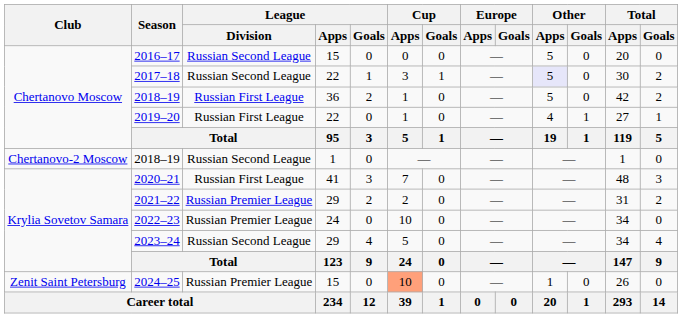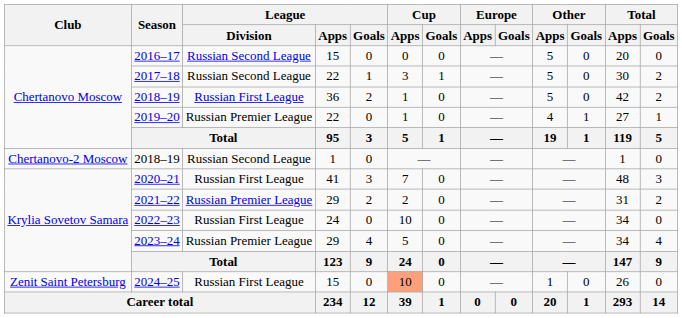 <table class="wikitable" style="text-align: center;">
 <tr>
 <th rowspan="2">Club</th>
 <th rowspan="2">Season</th>
 <th colspan="3">League</th>
 <th colspan="2">Cup</th>
 <th colspan="2">Europe</th>
 <th colspan="2">Other</th>
 <th colspan="2">Total</th>
 </tr>
 <tr>
 <th>Division</th>
 <th>Apps</th>
 <th>Goals</th>
 <th>Apps</th>
 <th>Goals</th>
 <th>Apps</th>
 <th>Goals</th>
 <th>Apps</th>
 <th>Goals</th>
 <th>Apps</th>
 <th>Goals</th>
 </tr>
 <tr>
 <td rowspan="5"><a href='#'>Chertanovo Moscow</a></td>
 <td><a href='#'>2016–17</a></td>
 <td><a href='#'>Russian Second League</a></td>
 <td>15</td>
 <td>0</td>
 <td>0</td>
 <td>0</td>
 <td colspan="2">—</td>
 <td>5</td>
 <td>0</td>
 <td>20</td>
 <td>0</td>
 </tr>
 <tr>
 <td><a href='#'>2017–18</a></td>
 <td>Russian Second League</td>
 <td>22</td>
 <td>1</td>
 <td>3</td>
 <td>1</td>
 <td colspan="2">—</td>
-<td style="background: lavender;">5</td>
+<td>5</td>
 <td>0</td>
 <td>30</td>
 <td>2</td>
 </tr>
 <tr>
 <td><a href='#'>2018–19</a></td>
 <td><a href='#'>Russian First League</a></td>
 <td>36</td>
 <td>2</td>
 <td>1</td>
 <td>0</td>
 <td colspan="2">—</td>
 <td>5</td>
 <td>0</td>
 <td>42</td>
 <td>2</td>
 </tr>
 <tr>
 <td><a href='#'>2019–20</a></td>
-<td>Russian First League</td>
+<td>Russian Premier League</td>
 <td>22</td>
 <td>0</td>
 <td>1</td>
 <td>0</td>
 <td colspan="2">—</td>
 <td>4</td>
 <td>1</td>
 <td>27</td>
 <td>1</td>
 </tr>
 <tr>
 <th colspan=2>Total</th>
 <th>95</th>
 <th>3</th>
 <th>5</th>
 <th>1</th>
 <th colspan="2">—</th>
 <th>19</th>
 <th>1</th>
 <th>119</th>
 <th>5</th>
 </tr>
 <tr>
 <td><a href='#'>Chertanovo-2 Moscow</a></td>
 <td>2018–19</td>
 <td>Russian Second League</td>
 <td>1</td>
 <td>0</td>
 <td colspan="2">—</td>
 <td colspan="2">—</td>
 <td colspan="2">—</td>
 <td>1</td>
 <td>0</td>
 </tr>
 <tr>
 <td rowspan="5"><a href='#'>Krylia Sovetov Samara</a></td>
 <td><a href='#'>2020–21</a></td>
 <td>Russian First League</td>
 <td>41</td>
 <td>3</td>
 <td>7</td>
 <td>0</td>
 <td colspan="2">—</td>
 <td colspan="2">—</td>
 <td>48</td>
 <td>3</td>
 </tr>
 <tr>
 <td><a href='#'>2021–22</a></td>
 <td><a href='#'>Russian Premier League</a></td>
 <td>29</td>
 <td>2</td>
 <td>2</td>
 <td>0</td>
 <td colspan="2">—</td>
 <td colspan="2">—</td>
 <td>31</td>
 <td>2</td>
 </tr>
 <tr>
 <td><a href='#'>2022–23</a></td>
-<td>Russian Premier League</td>
+<td>Russian First League</td>
 <td>24</td>
 <td>0</td>
 <td>10</td>
 <td>0</td>
 <td colspan="2">—</td>
 <td colspan="2">—</td>
 <td>34</td>
 <td>0</td>
 </tr>
 <tr>
 <td><a href='#'>2023–24</a></td>
-<td>Russian Second League</td>
+<td>Russian Premier League</td>
 <td>29</td>
 <td>4</td>
 <td>5</td>
 <td>0</td>
 <td colspan="2">—</td>
 <td colspan="2">—</td>
 <td>34</td>
 <td>4</td>
 </tr>
 <tr>
 <th colspan="2">Total</th>
 <th>123</th>
 <th>9</th>
 <th>24</th>
 <th>0</th>
 <th colspan="2">—</th>
 <th colspan="2">—</th>
 <th>147</th>
 <th>9</th>
 </tr>
 <tr>
 <td><a href='#'>Zenit Saint Petersburg</a></td>
 <td><a href='#'>2024–25</a></td>
-<td>Russian Premier League</td>
+<td>Russian First League</td>
 <td>15</td>
 <td>0</td>
 <td style="background: lightsalmon;">10</td>
 <td>0</td>
 <td colspan="2">—</td>
 <td>1</td>
 <td>0</td>
 <td>26</td>
 <td>0</td>
 </tr>
 <tr>
 <th colspan="3">Career total</th>
 <th>234</th>
 <th>12</th>
 <th>39</th>
 <th>1</th>
 <th>0</th>
 <th>0</th>
 <th>20</th>
 <th>1</th>
 <th>293</th>
 <th>14</th>
 </tr>
 </table>
